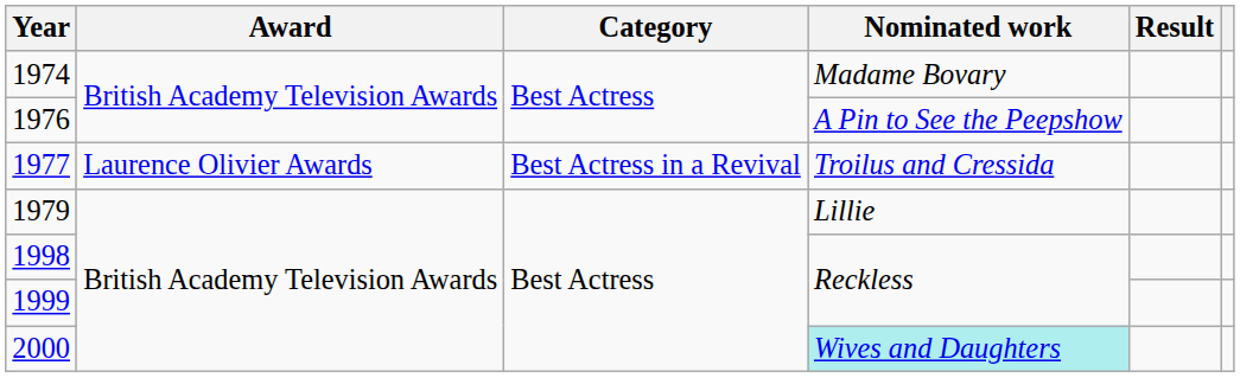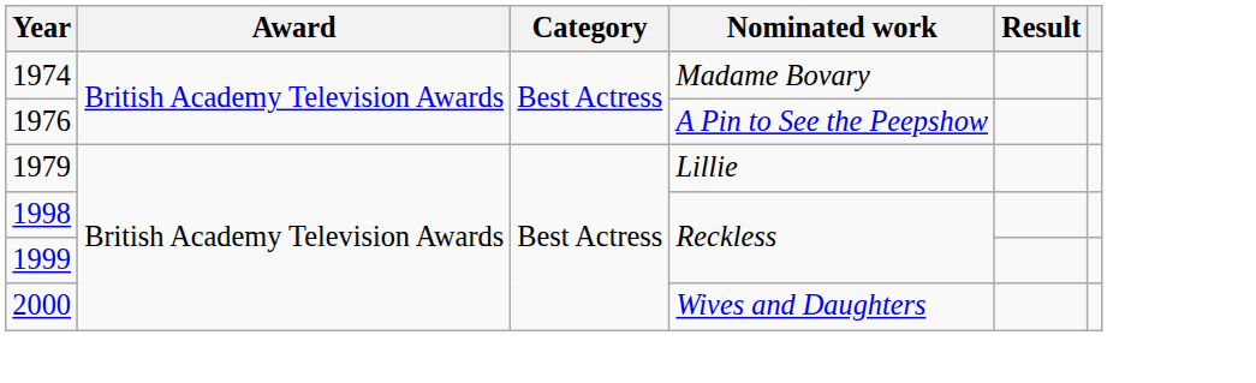 <table class="wikitable">
 <tr>
 <th>Year</th>
 <th>Award</th>
 <th>Category</th>
 <th>Nominated work</th>
 <th>Result</th>
 <th></th>
 </tr>
 <tr>
 <td>1974</td>
 <td rowspan="2"><a href='#'>British Academy Television Awards</a></td>
 <td rowspan="2"><a href='#'>Best Actress</a></td>
 <td><em>Madame Bovary</em></td>
 <td></td>
 <td></td>
 </tr>
 <tr>
 <td>1976</td>
 <td><em><a href='#'>A Pin to See the Peepshow</a></em></td>
 <td></td>
 <td></td>
 </tr>
 <tr>
-<td><a href='#'>1977</a></td>
-<td><a href='#'>Laurence Olivier Awards</a></td>
-<td><a href='#'>Best Actress in a Revival</a></td>
-<td><em><a href='#'>Troilus and Cressida</a></em></td>
-<td></td>
-<td></td>
-</tr>
-<tr>
 <td>1979</td>
 <td rowspan="4">British Academy Television Awards</td>
 <td rowspan="4">Best Actress</td>
 <td><em>Lillie</em></td>
 <td></td>
 <td></td>
 </tr>
 <tr>
 <td><a href='#'>1998</a></td>
 <td rowspan="2"><em>Reckless</em></td>
 <td></td>
 <td></td>
 </tr>
 <tr>
 <td><a href='#'>1999</a></td>
 <td></td>
 <td></td>
 </tr>
 <tr>
 <td><a href='#'>2000</a></td>
-<td style="background: paleturquoise;"><em><a href='#'>Wives and Daughters</a></em></td>
+<td><em><a href='#'>Wives and Daughters</a></em></td>
 <td></td>
 <td></td>
 </tr>
 </table>
